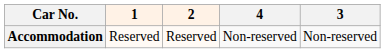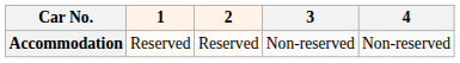 <table class="wikitable">
 <tr>
 <th>Car No.</th>
 <th style="background: #FFF2E6">1</th>
 <th style="background: #FFF2E6">2</th>
+<th>3</th>
 <th>4</th>
-<th>3</th>
 </tr>
 <tr>
 <th>Accommodation</th>
 <td style="background: #FFFAF5">Reserved</td>
 <td style="background: #FFFAF5">Reserved</td>
 <td>Non-reserved</td>
 <td>Non-reserved</td>
 </tr>
 </table>
